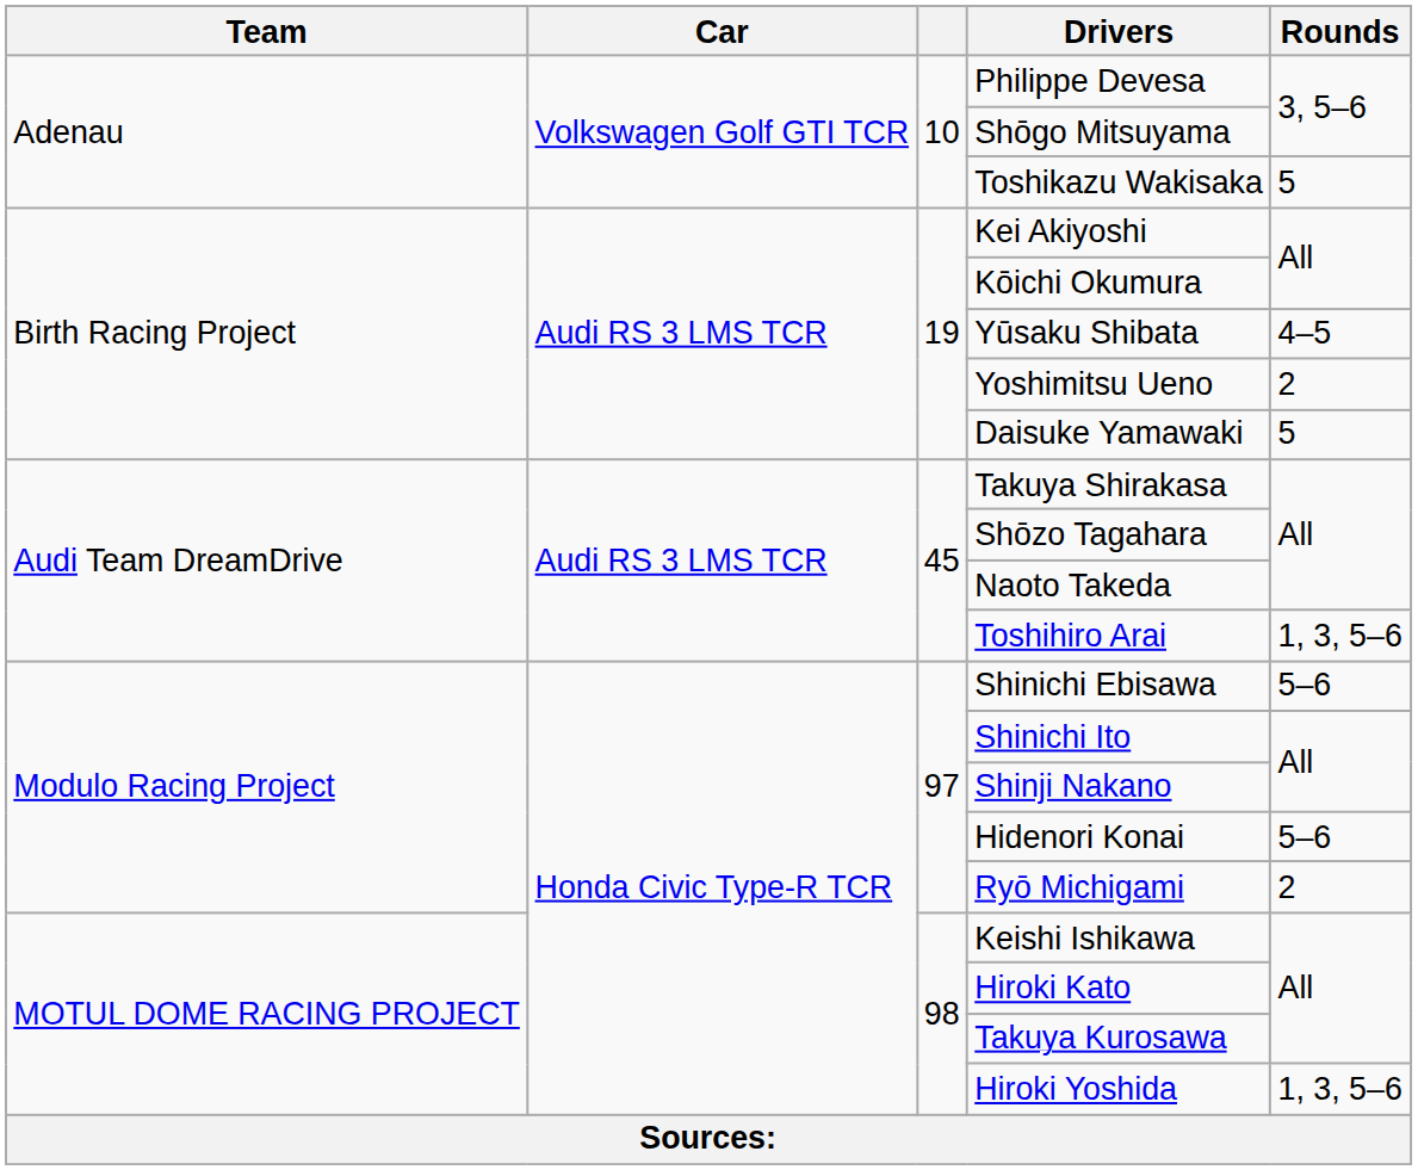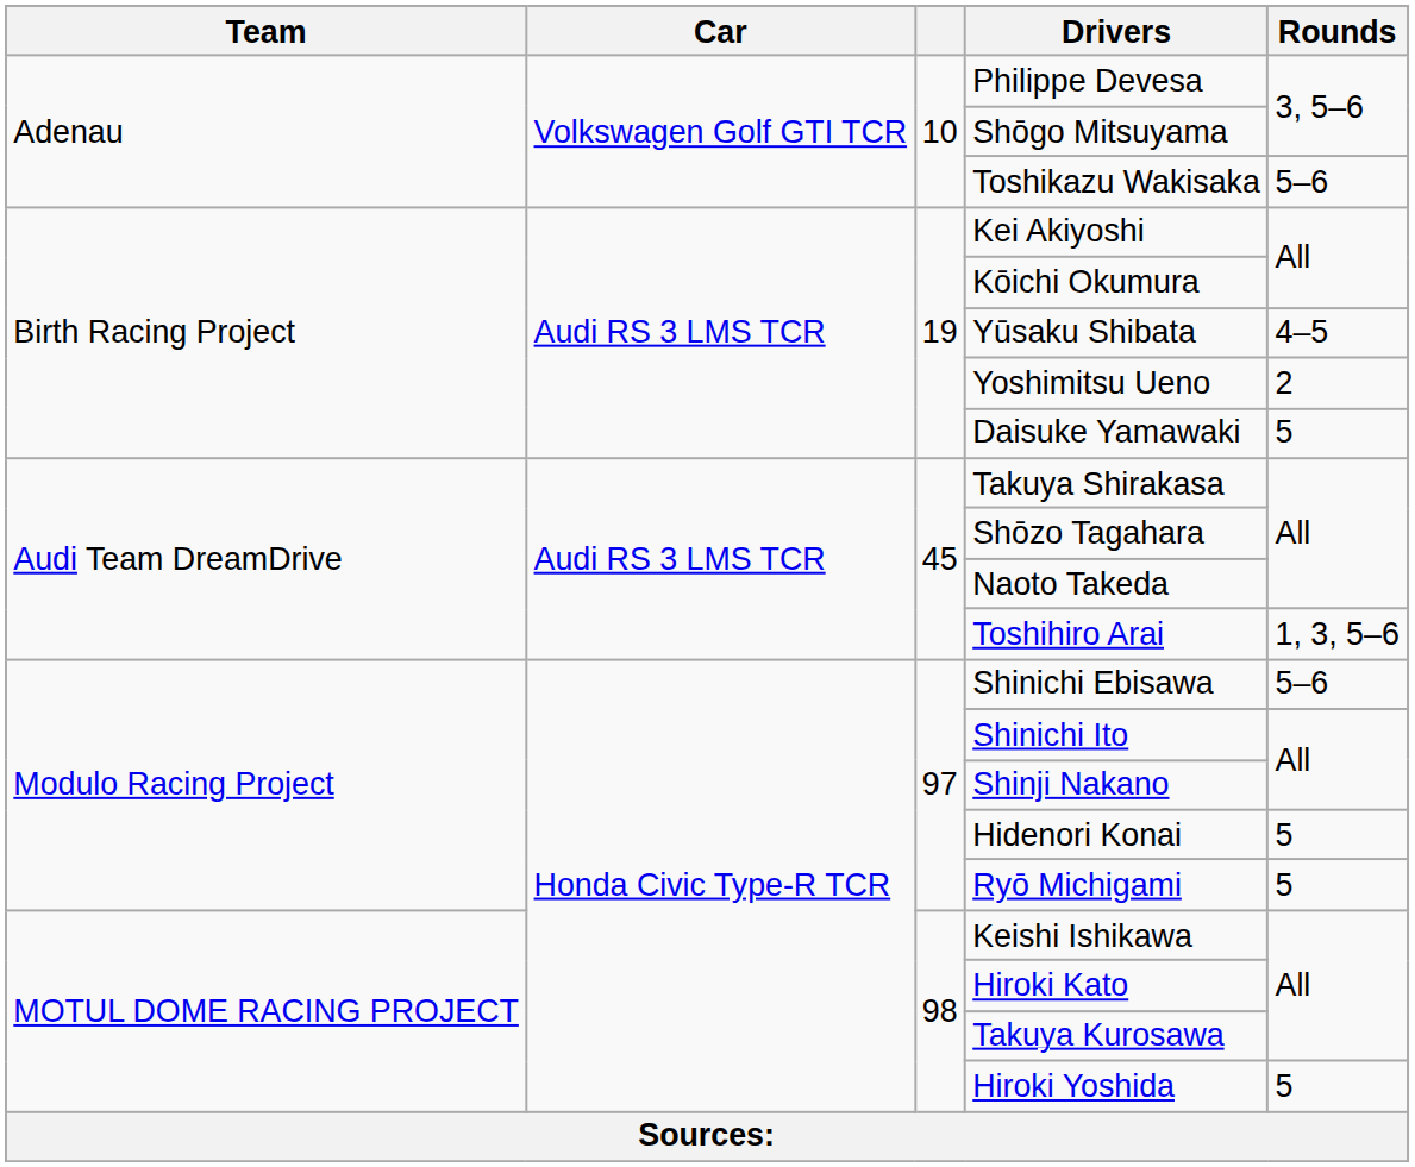 <table class="wikitable" style="font-size: 85%">
 <tr>
 <th>Team</th>
 <th>Car</th>
 <th></th>
 <th>Drivers</th>
 <th>Rounds</th>
 </tr>
 <tr>
 <td rowspan=3> Adenau</td>
 <td rowspan=3><a href='#'>Volkswagen Golf GTI TCR</a></td>
 <td rowspan=3>10</td>
 <td> Philippe Devesa</td>
 <td rowspan=2>3, 5–6</td>
 </tr>
 <tr>
 <td> Shōgo Mitsuyama</td>
 </tr>
 <tr>
 <td> Toshikazu Wakisaka</td>
-<td>5</td>
+<td>5–6</td>
 </tr>
 <tr>
 <td rowspan=5> Birth Racing Project</td>
 <td rowspan=5><a href='#'>Audi RS 3 LMS TCR</a></td>
 <td rowspan=5>19</td>
 <td> Kei Akiyoshi</td>
 <td rowspan=2>All</td>
 </tr>
 <tr>
 <td> Kōichi Okumura</td>
 </tr>
 <tr>
 <td> Yūsaku Shibata</td>
 <td>4–5</td>
 </tr>
 <tr>
 <td> Yoshimitsu Ueno</td>
 <td>2</td>
 </tr>
 <tr>
 <td> Daisuke Yamawaki</td>
 <td>5</td>
 </tr>
 <tr>
 <td rowspan=4> <a href='#'>Audi</a> Team DreamDrive</td>
 <td rowspan=4><a href='#'>Audi RS 3 LMS TCR</a></td>
 <td rowspan=4>45</td>
 <td> Takuya Shirakasa</td>
 <td rowspan=3>All</td>
 </tr>
 <tr>
 <td> Shōzo Tagahara</td>
 </tr>
 <tr>
 <td> Naoto Takeda</td>
 </tr>
 <tr>
 <td> <a href='#'>Toshihiro Arai</a></td>
 <td>1, 3, 5–6</td>
 </tr>
 <tr>
 <td rowspan=5> <a href='#'>Modulo Racing Project</a></td>
 <td rowspan=9><a href='#'>Honda Civic Type-R TCR</a></td>
 <td rowspan=5>97</td>
 <td> Shinichi Ebisawa</td>
 <td>5–6</td>
 </tr>
 <tr>
 <td> <a href='#'>Shinichi Ito</a></td>
 <td rowspan=2>All</td>
 </tr>
 <tr>
 <td> <a href='#'>Shinji Nakano</a></td>
 </tr>
 <tr>
 <td> Hidenori Konai</td>
-<td>5–6</td>
+<td>5</td>
 </tr>
 <tr>
 <td> <a href='#'>Ryō Michigami</a></td>
-<td>2</td>
+<td>5</td>
 </tr>
 <tr>
 <td rowspan=4> <a href='#'>MOTUL DOME RACING PROJECT</a></td>
 <td rowspan=4>98</td>
 <td> Keishi Ishikawa</td>
 <td rowspan=3>All</td>
 </tr>
 <tr>
 <td> <a href='#'>Hiroki Kato</a></td>
 </tr>
 <tr>
 <td> <a href='#'>Takuya Kurosawa</a></td>
 </tr>
 <tr>
 <td> <a href='#'>Hiroki Yoshida</a></td>
-<td>1, 3, 5–6</td>
+<td>5</td>
 </tr>
 <tr>
 <th colspan=5>Sources:</th>
 </tr>
 </table>
